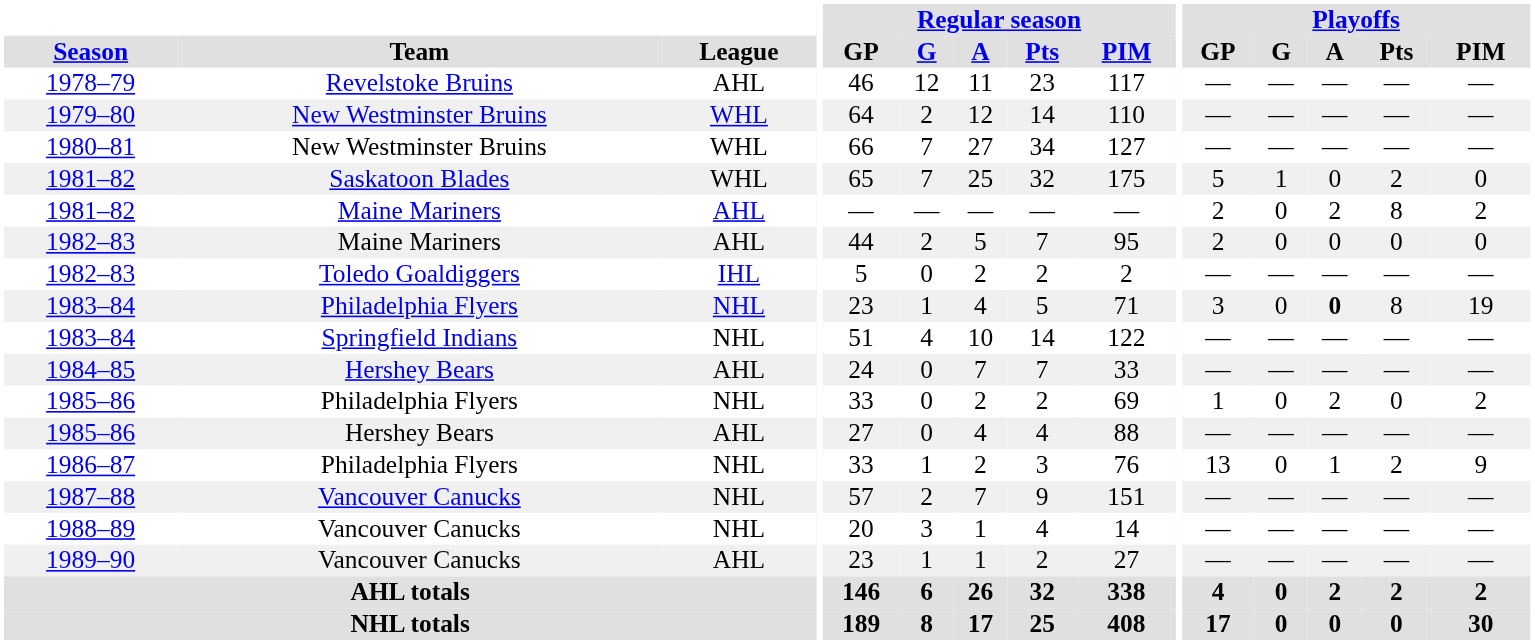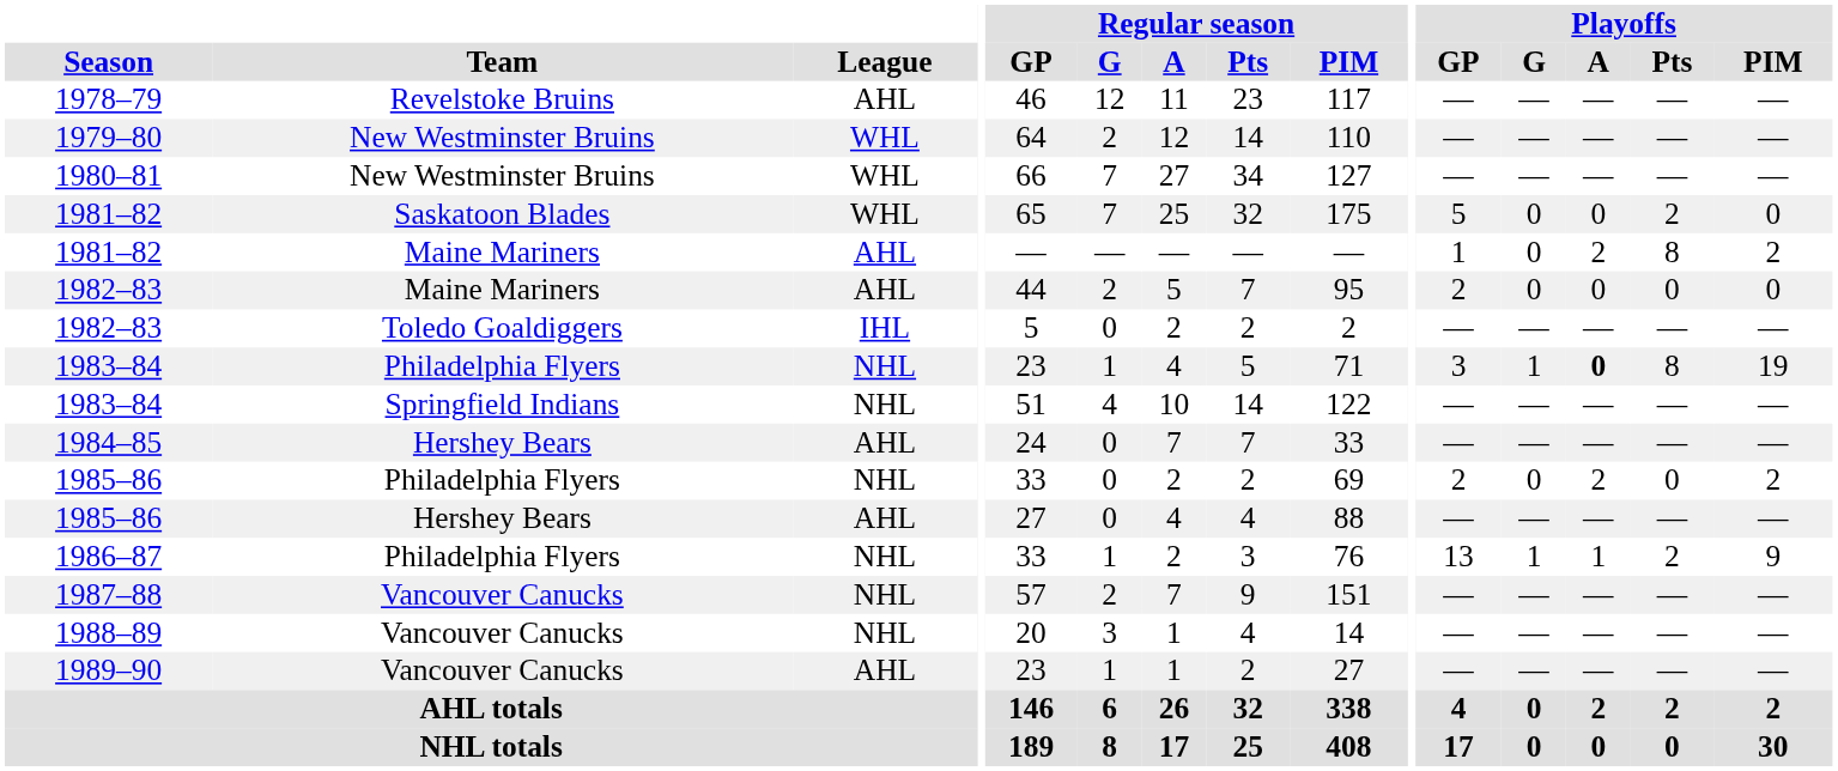 <table border="0" cellpadding="1" cellspacing="0" style="text-align:center; width:60em">
 <tr bgcolor="#e0e0e0">
 <th colspan="3" bgcolor="#ffffff"></th>
 <th rowspan="100" bgcolor="#ffffff"></th>
 <th colspan="5"><a href='#'>Regular season</a></th>
 <th rowspan="100" bgcolor="#ffffff"></th>
 <th colspan="5"><a href='#'>Playoffs</a></th>
 </tr>
 <tr bgcolor="#e0e0e0">
 <th><a href='#'>Season</a></th>
 <th>Team</th>
 <th>League</th>
 <th>GP</th>
 <th><a href='#'>G</a></th>
 <th><a href='#'>A</a></th>
 <th><a href='#'>Pts</a></th>
 <th><a href='#'>PIM</a></th>
 <th>GP</th>
 <th>G</th>
 <th>A</th>
 <th>Pts</th>
 <th>PIM</th>
 </tr>
 <tr>
 <td><a href='#'>1978–79</a></td>
 <td><a href='#'>Revelstoke Bruins</a></td>
 <td>AHL</td>
 <td>46</td>
 <td>12</td>
 <td>11</td>
 <td>23</td>
 <td>117</td>
 <td>—</td>
 <td>—</td>
 <td>—</td>
 <td>—</td>
 <td>—</td>
 </tr>
 <tr bgcolor="#f0f0f0">
 <td><a href='#'>1979–80</a></td>
 <td><a href='#'>New Westminster Bruins</a></td>
 <td><a href='#'>WHL</a></td>
 <td>64</td>
 <td>2</td>
 <td>12</td>
 <td>14</td>
 <td>110</td>
 <td>—</td>
 <td>—</td>
 <td>—</td>
 <td>—</td>
 <td>—</td>
 </tr>
 <tr>
 <td><a href='#'>1980–81</a></td>
 <td>New Westminster Bruins</td>
 <td>WHL</td>
 <td>66</td>
 <td>7</td>
 <td>27</td>
 <td>34</td>
 <td>127</td>
 <td>—</td>
 <td>—</td>
 <td>—</td>
 <td>—</td>
 <td>—</td>
 </tr>
 <tr bgcolor="#f0f0f0">
 <td><a href='#'>1981–82</a></td>
 <td><a href='#'>Saskatoon Blades</a></td>
 <td>WHL</td>
 <td>65</td>
 <td>7</td>
 <td>25</td>
 <td>32</td>
 <td>175</td>
 <td>5</td>
-<td>1</td>
+<td>0</td>
 <td>0</td>
 <td>2</td>
 <td>0</td>
 </tr>
 <tr>
 <td><a href='#'>1981–82</a></td>
 <td><a href='#'>Maine Mariners</a></td>
 <td><a href='#'>AHL</a></td>
 <td>—</td>
 <td>—</td>
 <td>—</td>
 <td>—</td>
 <td>—</td>
-<td>2</td>
+<td>1</td>
 <td>0</td>
 <td>2</td>
 <td>8</td>
 <td>2</td>
 </tr>
 <tr bgcolor="#f0f0f0">
 <td><a href='#'>1982–83</a></td>
 <td>Maine Mariners</td>
 <td>AHL</td>
 <td>44</td>
 <td>2</td>
 <td>5</td>
 <td>7</td>
 <td>95</td>
 <td>2</td>
 <td>0</td>
 <td>0</td>
 <td>0</td>
 <td>0</td>
 </tr>
 <tr>
 <td><a href='#'>1982–83</a></td>
 <td><a href='#'>Toledo Goaldiggers</a></td>
 <td><a href='#'>IHL</a></td>
 <td>5</td>
 <td>0</td>
 <td>2</td>
 <td>2</td>
 <td>2</td>
 <td>—</td>
 <td>—</td>
 <td>—</td>
 <td>—</td>
 <td>—</td>
 </tr>
 <tr bgcolor="#f0f0f0">
 <td><a href='#'>1983–84</a></td>
 <td><a href='#'>Philadelphia Flyers</a></td>
 <td><a href='#'>NHL</a></td>
 <td>23</td>
 <td>1</td>
 <td>4</td>
 <td>5</td>
 <td>71</td>
 <td>3</td>
-<td>0</td>
+<td>1</td>
 <td><strong>0</strong></td>
 <td>8</td>
 <td>19</td>
 </tr>
 <tr>
 <td><a href='#'>1983–84</a></td>
 <td><a href='#'>Springfield Indians</a></td>
 <td>NHL</td>
 <td>51</td>
 <td>4</td>
 <td>10</td>
 <td>14</td>
 <td>122</td>
 <td>—</td>
 <td>—</td>
 <td>—</td>
 <td>—</td>
 <td>—</td>
 </tr>
 <tr bgcolor="#f0f0f0">
 <td><a href='#'>1984–85</a></td>
 <td><a href='#'>Hershey Bears</a></td>
 <td>AHL</td>
 <td>24</td>
 <td>0</td>
 <td>7</td>
 <td>7</td>
 <td>33</td>
 <td>—</td>
 <td>—</td>
 <td>—</td>
 <td>—</td>
 <td>—</td>
 </tr>
 <tr>
 <td><a href='#'>1985–86</a></td>
 <td>Philadelphia Flyers</td>
 <td>NHL</td>
 <td>33</td>
 <td>0</td>
 <td>2</td>
 <td>2</td>
 <td>69</td>
-<td>1</td>
+<td>2</td>
 <td>0</td>
 <td>2</td>
 <td>0</td>
 <td>2</td>
 </tr>
 <tr bgcolor="#f0f0f0">
 <td><a href='#'>1985–86</a></td>
 <td>Hershey Bears</td>
 <td>AHL</td>
 <td>27</td>
 <td>0</td>
 <td>4</td>
 <td>4</td>
 <td>88</td>
 <td>—</td>
 <td>—</td>
 <td>—</td>
 <td>—</td>
 <td>—</td>
 </tr>
 <tr>
 <td><a href='#'>1986–87</a></td>
 <td>Philadelphia Flyers</td>
 <td>NHL</td>
 <td>33</td>
 <td>1</td>
 <td>2</td>
 <td>3</td>
 <td>76</td>
 <td>13</td>
-<td>0</td>
+<td>1</td>
 <td>1</td>
 <td>2</td>
 <td>9</td>
 </tr>
 <tr bgcolor="#f0f0f0">
 <td><a href='#'>1987–88</a></td>
 <td><a href='#'>Vancouver Canucks</a></td>
 <td>NHL</td>
 <td>57</td>
 <td>2</td>
 <td>7</td>
 <td>9</td>
 <td>151</td>
 <td>—</td>
 <td>—</td>
 <td>—</td>
 <td>—</td>
 <td>—</td>
 </tr>
 <tr>
 <td><a href='#'>1988–89</a></td>
 <td>Vancouver Canucks</td>
 <td>NHL</td>
 <td>20</td>
 <td>3</td>
 <td>1</td>
 <td>4</td>
 <td>14</td>
 <td>—</td>
 <td>—</td>
 <td>—</td>
 <td>—</td>
 <td>—</td>
 </tr>
 <tr bgcolor="#f0f0f0">
 <td><a href='#'>1989–90</a></td>
 <td>Vancouver Canucks</td>
 <td>AHL</td>
 <td>23</td>
 <td>1</td>
 <td>1</td>
 <td>2</td>
 <td>27</td>
 <td>—</td>
 <td>—</td>
 <td>—</td>
 <td>—</td>
 <td>—</td>
 </tr>
 <tr bgcolor="#e0e0e0">
 <th colspan="3">AHL totals</th>
 <th>146</th>
 <th>6</th>
 <th>26</th>
 <th>32</th>
 <th>338</th>
 <th>4</th>
 <th>0</th>
 <th>2</th>
 <th>2</th>
 <th>2</th>
 </tr>
 <tr bgcolor="#e0e0e0">
 <th colspan="3">NHL totals</th>
 <th>189</th>
 <th>8</th>
 <th>17</th>
 <th>25</th>
 <th>408</th>
 <th>17</th>
 <th>0</th>
 <th>0</th>
 <th>0</th>
 <th>30</th>
 </tr>
 </table>
